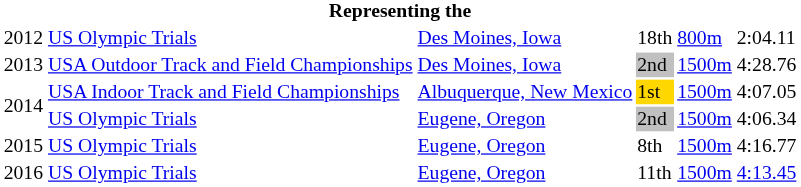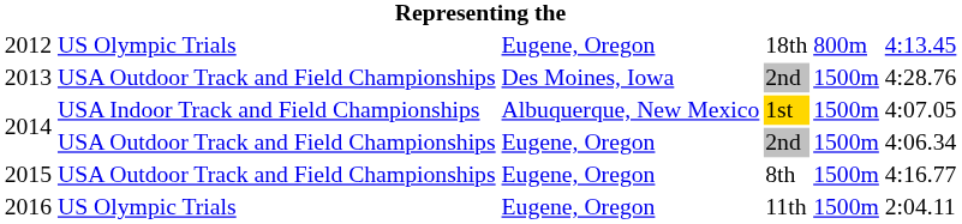 <table>
 <tr>
 <th colspan="7">Representing the </th>
 </tr>
 <tr>
 <td>2012</td>
 <td><a href='#'>US Olympic Trials</a></td>
-<td><a href='#'>Des Moines, Iowa</a></td>
+<td><a href='#'>Eugene, Oregon</a></td>
 <td>18th</td>
 <td><a href='#'>800m</a></td>
-<td>2:04.11</td>
+<td><a href='#'>4:13.45</a></td>
 </tr>
 <tr>
 <td>2013</td>
 <td><a href='#'>USA Outdoor Track and Field Championships</a></td>
 <td><a href='#'>Des Moines, Iowa</a></td>
 <td style="background:silver;">2nd</td>
 <td><a href='#'>1500m</a></td>
 <td>4:28.76</td>
 </tr>
 <tr>
 <td rowspan=2>2014</td>
 <td><a href='#'>USA Indoor Track and Field Championships</a></td>
 <td><a href='#'>Albuquerque, New Mexico</a></td>
 <td bgcolor=gold>1st</td>
 <td><a href='#'>1500m</a></td>
 <td>4:07.05</td>
 </tr>
 <tr>
-<td><a href='#'>US Olympic Trials</a></td>
+<td><a href='#'>USA Outdoor Track and Field Championships</a></td>
 <td><a href='#'>Eugene, Oregon</a></td>
 <td style="background:silver;">2nd</td>
 <td><a href='#'>1500m</a></td>
 <td>4:06.34</td>
 </tr>
 <tr>
 <td>2015</td>
-<td><a href='#'>US Olympic Trials</a></td>
+<td><a href='#'>USA Outdoor Track and Field Championships</a></td>
 <td><a href='#'>Eugene, Oregon</a></td>
 <td>8th</td>
 <td><a href='#'>1500m</a></td>
 <td>4:16.77</td>
 </tr>
 <tr>
 <td>2016</td>
 <td><a href='#'>US Olympic Trials</a></td>
 <td><a href='#'>Eugene, Oregon</a></td>
 <td>11th</td>
 <td><a href='#'>1500m</a></td>
-<td><a href='#'>4:13.45</a></td>
+<td>2:04.11</td>
 </tr>
 </table>
